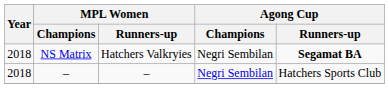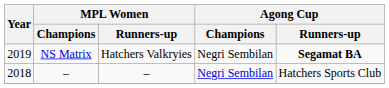 <table class="wikitable" style="font-size:95%;">
 <tr>
 <th rowspan="2">Year</th>
 <th colspan=2>MPL Women</th>
 <th colspan=2>Agong Cup</th>
 </tr>
 <tr>
 <th>Champions</th>
 <th>Runners-up</th>
 <th>Champions</th>
 <th>Runners-up</th>
 </tr>
 <tr>
-<td>2018</td>
+<td>2019</td>
 <td style="text-align:center;"><a href='#'>NS Matrix</a></td>
 <td style="text-align:center;">Hatchers Valkryies</td>
 <td style="text-align:center;">Negri Sembilan</td>
 <td style="text-align:center;"><strong>Segamat BA</strong></td>
 </tr>
 <tr>
 <td>2018</td>
 <td style="text-align:center;">–</td>
 <td style="text-align:center;">–</td>
 <td style="text-align:center;"><a href='#'>Negri Sembilan</a></td>
 <td style="text-align:center;">Hatchers Sports Club</td>
 </tr>
 <tr>
 </tr>
 </table>
